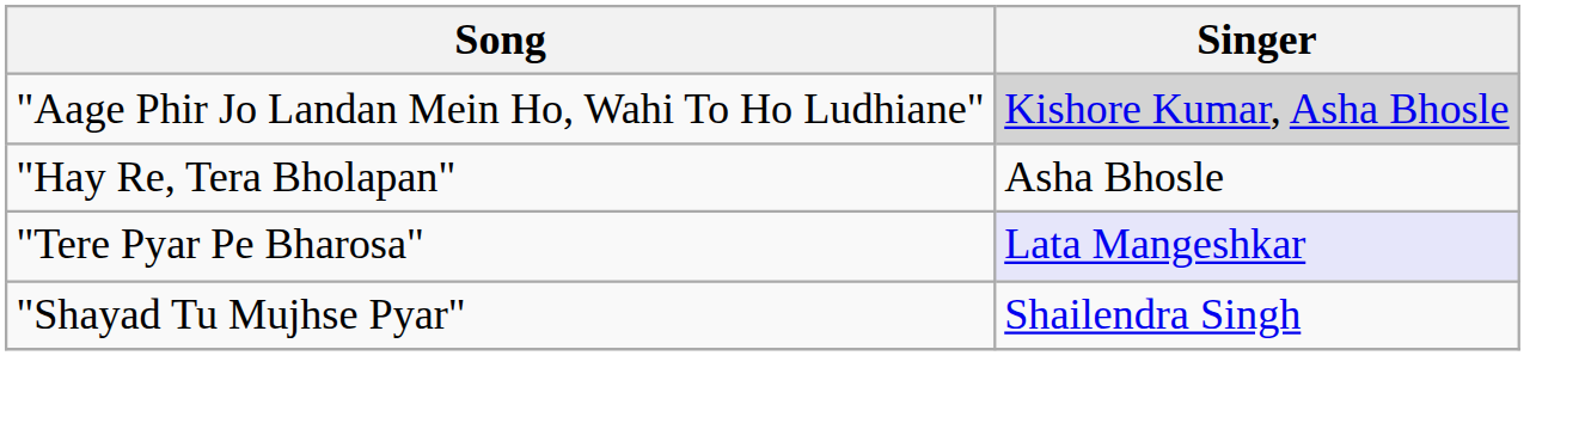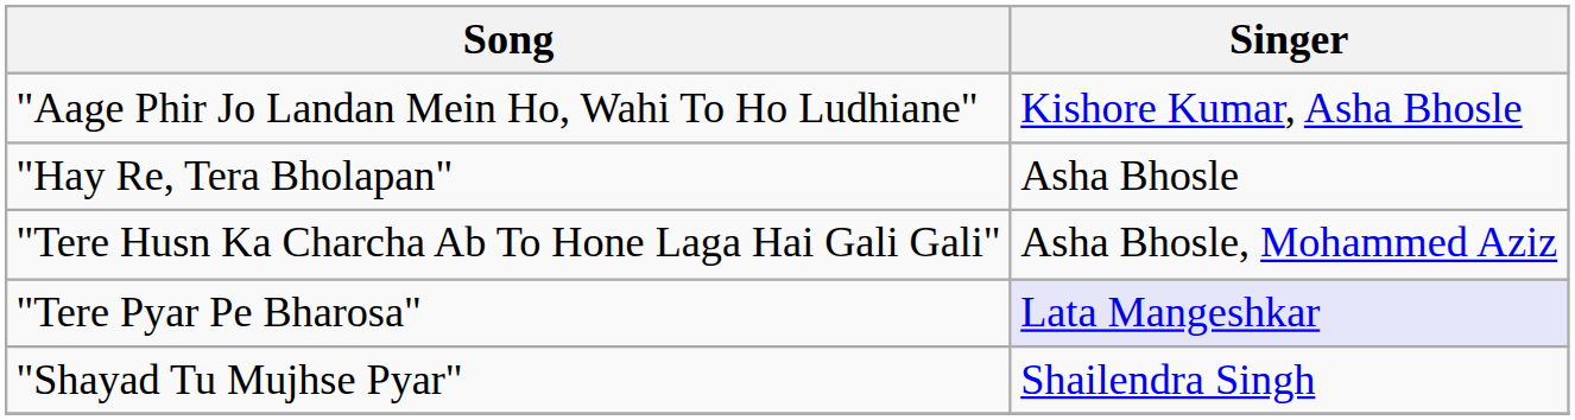 <table class="wikitable">
 <tr>
 <th>Song</th>
 <th>Singer</th>
 </tr>
 <tr>
 <td>"Aage Phir Jo Landan Mein Ho, Wahi To Ho Ludhiane"</td>
-<td style="background: lightgrey;"><a href='#'>Kishore Kumar</a>, <a href='#'>Asha Bhosle</a></td>
+<td><a href='#'>Kishore Kumar</a>, <a href='#'>Asha Bhosle</a></td>
 </tr>
 <tr>
 <td>"Hay Re, Tera Bholapan"</td>
 <td>Asha Bhosle</td>
+</tr>
+<tr>
+<td>"Tere Husn Ka Charcha Ab To Hone Laga Hai Gali Gali"</td>
+<td>Asha Bhosle, <a href='#'>Mohammed Aziz</a></td>
 </tr>
 <tr>
 <td>"Tere Pyar Pe Bharosa"</td>
 <td style="background: lavender;"><a href='#'>Lata Mangeshkar</a></td>
 </tr>
 <tr>
 <td>"Shayad Tu Mujhse Pyar"</td>
 <td><a href='#'>Shailendra Singh</a></td>
 </tr>
 <tr>
 </tr>
 </table>
